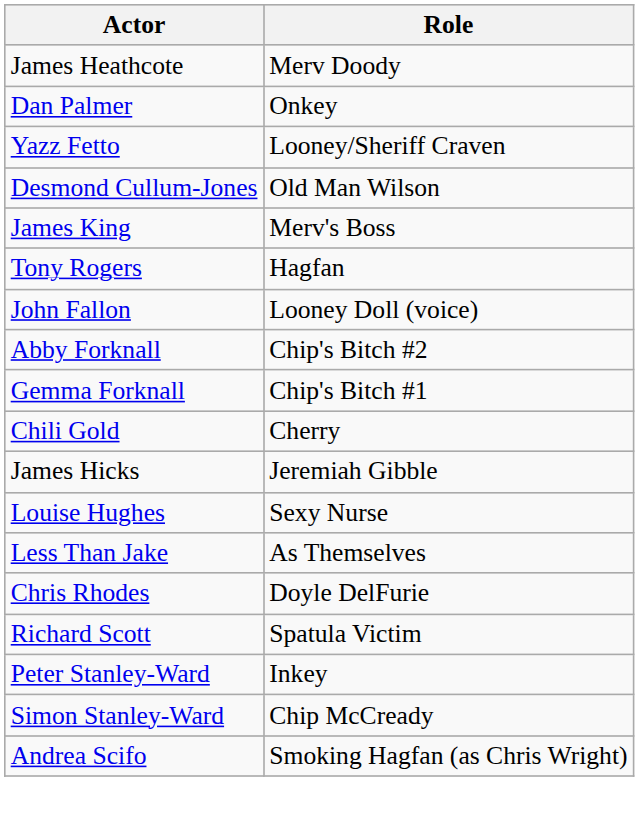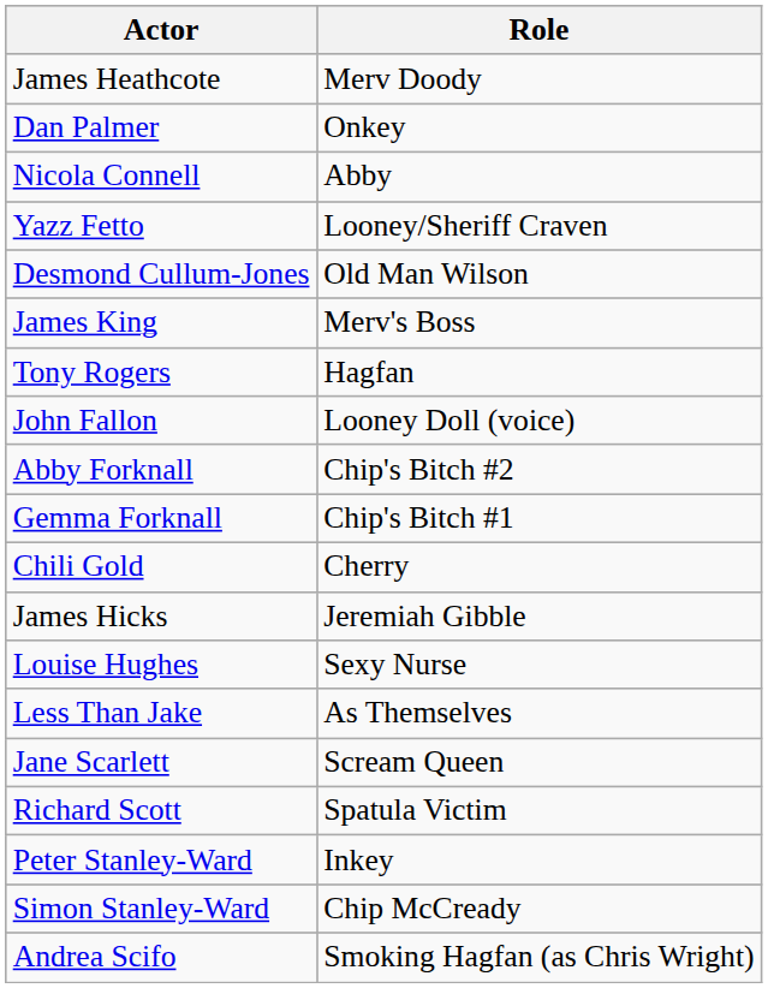 <table class="wikitable">
 <tr>
 <th>Actor</th>
 <th>Role</th>
 </tr>
 <tr>
 <td>James Heathcote</td>
 <td>Merv Doody</td>
 </tr>
 <tr>
 <td><a href='#'>Dan Palmer</a></td>
 <td>Onkey</td>
+</tr>
+<tr>
+<td><a href='#'>Nicola Connell</a></td>
+<td>Abby</td>
 </tr>
 <tr>
 <td><a href='#'>Yazz Fetto</a></td>
 <td>Looney/Sheriff Craven</td>
 </tr>
 <tr>
 <td><a href='#'>Desmond Cullum-Jones</a></td>
 <td>Old Man Wilson</td>
 </tr>
 <tr>
 <td><a href='#'>James King</a></td>
 <td>Merv's Boss</td>
 </tr>
 <tr>
 <td><a href='#'>Tony Rogers</a></td>
 <td>Hagfan</td>
 </tr>
 <tr>
 <td><a href='#'>John Fallon</a></td>
 <td>Looney Doll (voice)</td>
 </tr>
 <tr>
 <td><a href='#'>Abby Forknall</a></td>
 <td>Chip's Bitch #2</td>
 </tr>
 <tr>
 <td><a href='#'>Gemma Forknall</a></td>
 <td>Chip's Bitch #1</td>
 </tr>
 <tr>
 <td><a href='#'>Chili Gold</a></td>
 <td>Cherry</td>
 </tr>
 <tr>
 <td>James Hicks</td>
 <td>Jeremiah Gibble</td>
 </tr>
 <tr>
 <td><a href='#'>Louise Hughes</a></td>
 <td>Sexy Nurse</td>
 </tr>
 <tr>
 <td><a href='#'>Less Than Jake</a></td>
 <td>As Themselves</td>
 </tr>
 <tr>
-<td><a href='#'>Chris Rhodes</a></td>
-<td>Doyle DelFurie</td>
+<td><a href='#'>Jane Scarlett</a></td>
+<td>Scream Queen</td>
 </tr>
 <tr>
 <td><a href='#'>Richard Scott</a></td>
 <td>Spatula Victim</td>
 </tr>
 <tr>
 <td><a href='#'>Peter Stanley-Ward</a></td>
 <td>Inkey</td>
 </tr>
 <tr>
 <td><a href='#'>Simon Stanley-Ward</a></td>
 <td>Chip McCready</td>
 </tr>
 <tr>
 <td><a href='#'>Andrea Scifo</a></td>
 <td>Smoking Hagfan (as Chris Wright)</td>
 </tr>
 </table>
